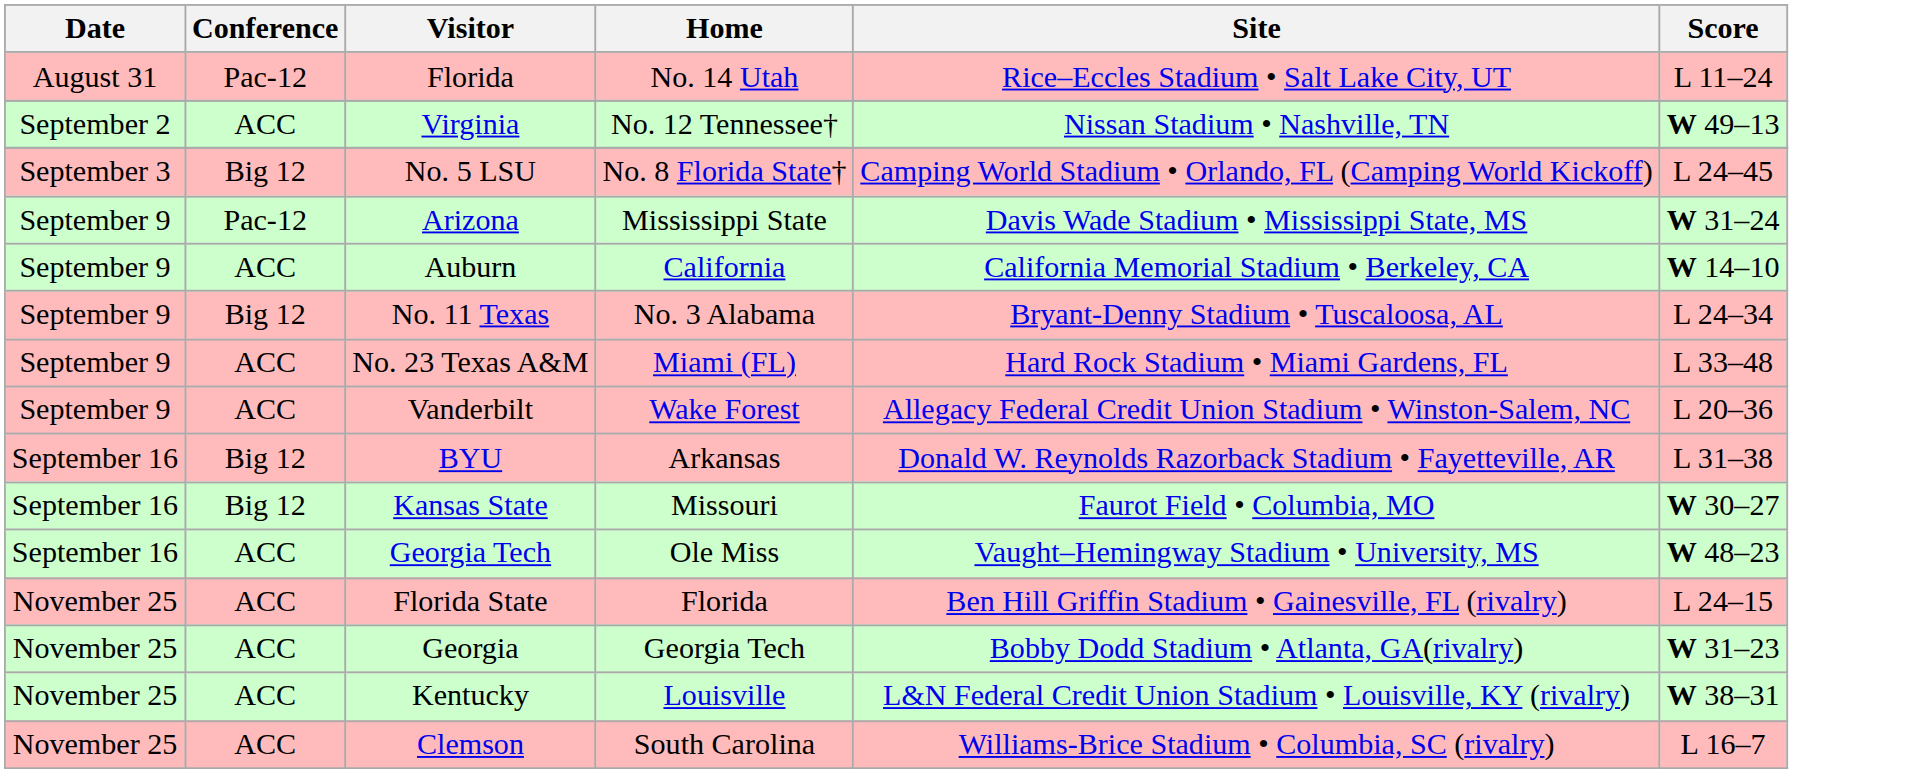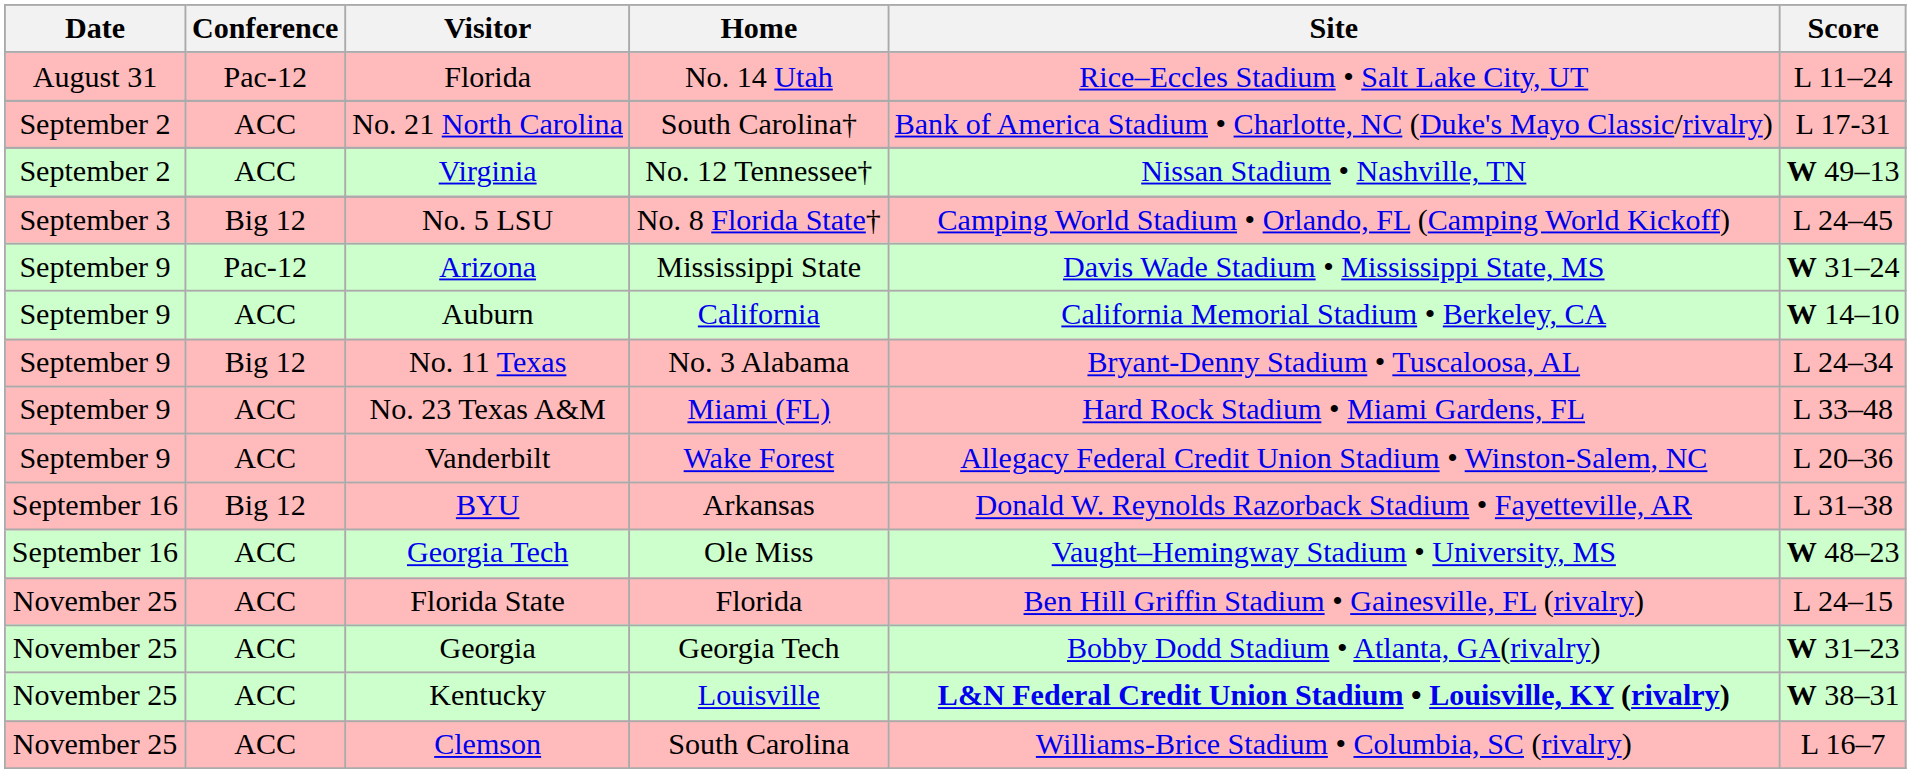 <table class="wikitable" style="text-align:center">
 <tr>
 <th>Date</th>
 <th>Conference</th>
 <th>Visitor</th>
 <th>Home</th>
 <th>Site</th>
 <th>Score</th>
 </tr>
 <tr style="background:#fbb;">
 <td>August 31</td>
 <td>Pac-12</td>
 <td>Florida</td>
 <td>No. 14 <a href='#'>Utah</a></td>
 <td><a href='#'>Rice–Eccles Stadium</a> • <a href='#'>Salt Lake City, UT</a></td>
 <td>L 11–24</td>
 </tr>
 <tr>
+</tr>
+<tr style="background:#fbb;">
+<td>September 2</td>
+<td>ACC</td>
+<td>No. 21 <a href='#'>North Carolina</a></td>
+<td>South Carolina†</td>
+<td><a href='#'>Bank of America Stadium</a> • <a href='#'>Charlotte, NC</a> (<a href='#'>Duke's Mayo Classic</a>/<a href='#'>rivalry</a>)</td>
+<td>L 17-31</td>
 </tr>
 <tr>
 </tr>
 <tr style="background:#ccffcc;">
 <td>September 2</td>
 <td>ACC</td>
 <td><a href='#'>Virginia</a></td>
 <td>No. 12 Tennessee†</td>
 <td><a href='#'>Nissan Stadium</a> • <a href='#'>Nashville, TN</a></td>
 <td><strong>W</strong> 49–13</td>
 </tr>
 <tr>
 </tr>
 <tr style="background:#fbb;">
 <td>September 3</td>
 <td>Big 12</td>
 <td>No. 5 LSU</td>
 <td>No. 8 <a href='#'>Florida State</a>†</td>
 <td><a href='#'>Camping World Stadium</a> • <a href='#'>Orlando, FL</a> (<a href='#'>Camping World Kickoff</a>)</td>
 <td>L 24–45</td>
 </tr>
 <tr style="background:#ccffcc;">
 <td>September 9</td>
 <td>Pac-12</td>
 <td><a href='#'>Arizona</a></td>
 <td>Mississippi State</td>
 <td><a href='#'>Davis Wade Stadium</a> • <a href='#'>Mississippi State, MS</a></td>
 <td><strong>W</strong> 31–24</td>
 </tr>
 <tr style="background:#ccffcc;">
 <td>September 9</td>
 <td>ACC</td>
 <td>Auburn</td>
 <td><a href='#'>California</a></td>
 <td><a href='#'>California Memorial Stadium</a> • <a href='#'>Berkeley, CA</a></td>
 <td><strong>W</strong> 14–10</td>
 </tr>
 <tr style="background:#fbb;">
 <td>September 9</td>
 <td>Big 12</td>
 <td>No. 11 <a href='#'>Texas</a></td>
 <td>No. 3 Alabama</td>
 <td><a href='#'>Bryant-Denny Stadium</a> • <a href='#'>Tuscaloosa, AL</a></td>
 <td>L 24–34</td>
 </tr>
 <tr style="background:#fbb;">
 <td>September 9</td>
 <td>ACC</td>
 <td>No. 23 Texas A&M</td>
 <td><a href='#'>Miami (FL)</a></td>
 <td><a href='#'>Hard Rock Stadium</a> • <a href='#'>Miami Gardens, FL</a></td>
 <td>L 33–48</td>
 </tr>
 <tr style="background:#fbb;">
 <td>September 9</td>
 <td>ACC</td>
 <td>Vanderbilt</td>
 <td><a href='#'>Wake Forest</a></td>
 <td><a href='#'>Allegacy Federal Credit Union Stadium</a> • <a href='#'>Winston-Salem, NC</a></td>
 <td>L 20–36</td>
 </tr>
 <tr style="background:#fbb;">
 <td>September 16</td>
 <td>Big 12</td>
 <td><a href='#'>BYU</a></td>
 <td>Arkansas</td>
 <td><a href='#'>Donald W. Reynolds Razorback Stadium</a> • <a href='#'>Fayetteville, AR</a></td>
 <td>L 31–38</td>
 </tr>
 <tr style="background:#ccffcc;">
 <td>September 16</td>
-<td>Big 12</td>
-<td><a href='#'>Kansas State</a></td>
-<td>Missouri</td>
-<td><a href='#'>Faurot Field</a> • <a href='#'>Columbia, MO</a></td>
-<td><strong>W</strong> 30–27</td>
-</tr>
-<tr style="background:#ccffcc;">
-<td>September 16</td>
 <td>ACC</td>
 <td><a href='#'>Georgia Tech</a></td>
 <td>Ole Miss</td>
 <td><a href='#'>Vaught–Hemingway Stadium</a> • <a href='#'>University, MS</a></td>
 <td><strong>W</strong> 48–23</td>
 </tr>
 <tr style="background:#fbb;">
 <td>November 25</td>
 <td>ACC</td>
 <td>Florida State</td>
 <td>Florida</td>
 <td><a href='#'>Ben Hill Griffin Stadium</a> • <a href='#'>Gainesville, FL</a> (<a href='#'>rivalry</a>)</td>
 <td>L 24–15</td>
 </tr>
 <tr style="background:#ccffcc;">
 <td>November 25</td>
 <td>ACC</td>
 <td>Georgia</td>
 <td>Georgia Tech</td>
 <td><a href='#'>Bobby Dodd Stadium</a> • <a href='#'>Atlanta, GA</a>(<a href='#'>rivalry</a>)</td>
 <td><strong>W</strong> 31–23</td>
 </tr>
 <tr style="background:#ccffcc;">
 <td>November 25</td>
 <td>ACC</td>
 <td>Kentucky</td>
 <td><a href='#'>Louisville</a></td>
-<td><a href='#'>L&N Federal Credit Union Stadium</a> • <a href='#'>Louisville, KY</a> (<a href='#'>rivalry</a>)</td>
+<td><strong><a href='#'>L&N Federal Credit Union Stadium</a> • <a href='#'>Louisville, KY</a> (<a href='#'>rivalry</a>)</strong></td>
 <td><strong>W</strong> 38–31</td>
 </tr>
 <tr style="background:#fbb;">
 <td>November 25</td>
 <td>ACC</td>
 <td><a href='#'>Clemson</a></td>
 <td>South Carolina</td>
 <td><a href='#'>Williams-Brice Stadium</a> • <a href='#'>Columbia, SC</a> (<a href='#'>rivalry</a>)</td>
 <td>L 16–7</td>
 </tr>
 </table>
